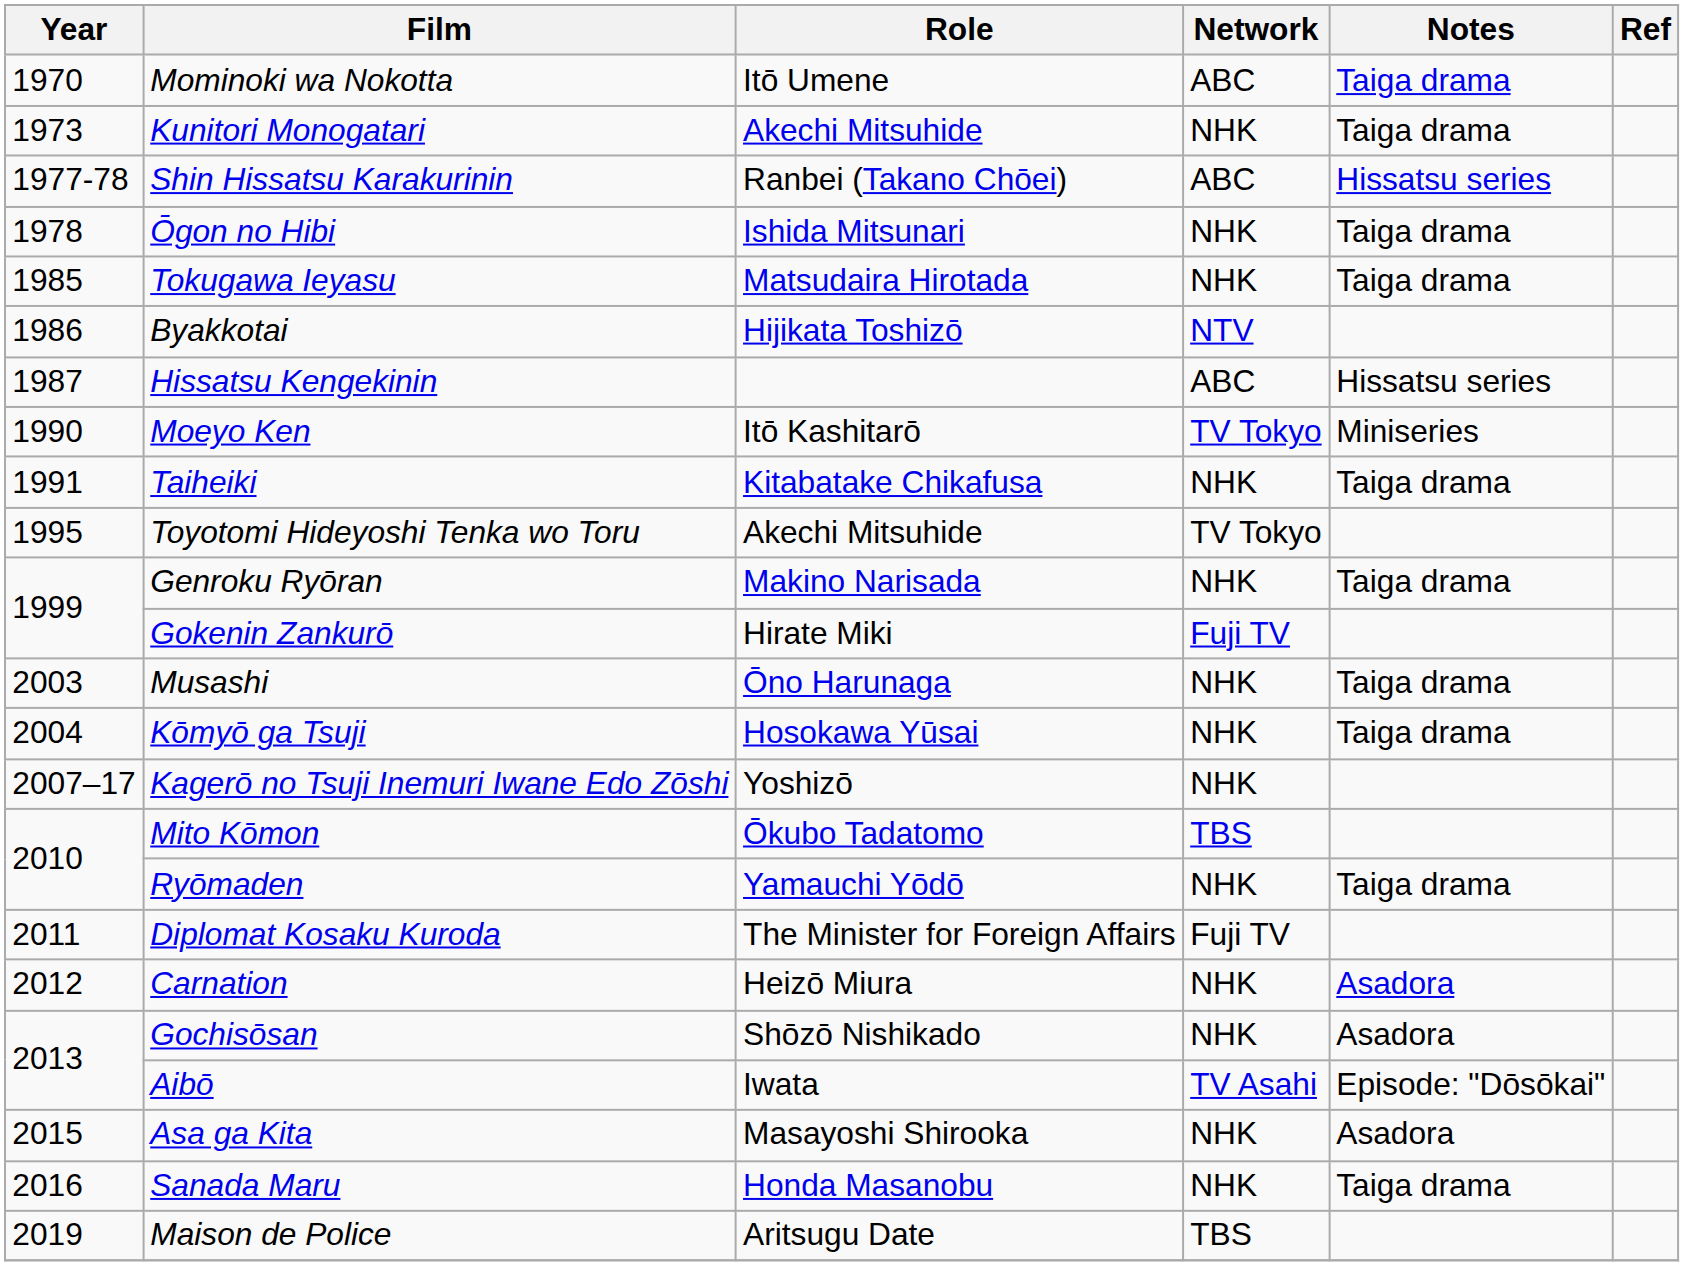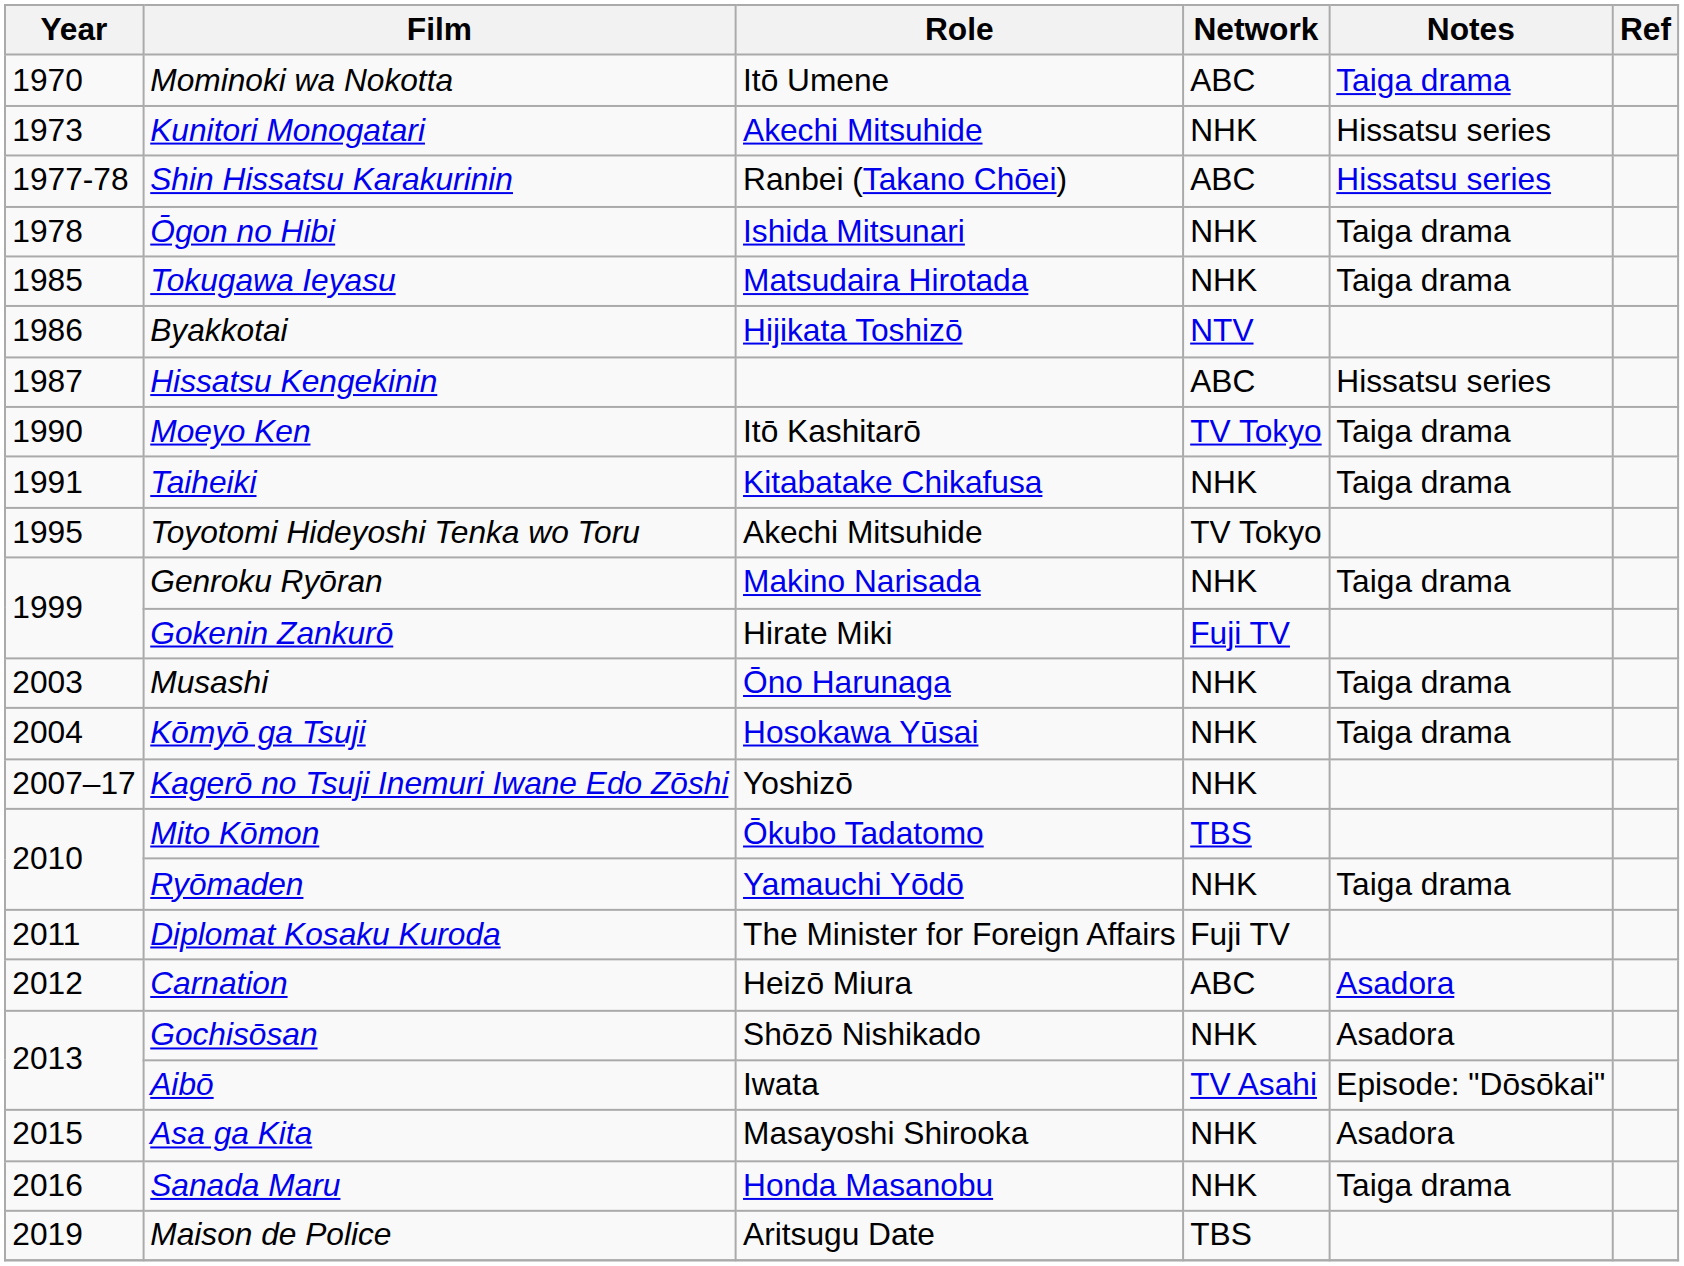 <table class="wikitable sortable">
 <tr>
 <th>Year</th>
 <th>Film</th>
 <th>Role</th>
 <th>Network</th>
 <th class="unsortable">Notes</th>
 <th class="unsortable">Ref</th>
 </tr>
 <tr>
 <td>1970</td>
 <td><em>Mominoki wa Nokotta</em></td>
 <td>Itō Umene</td>
 <td>ABC</td>
 <td><a href='#'>Taiga drama</a></td>
 <td></td>
 </tr>
 <tr>
 <td>1973</td>
 <td><em><a href='#'>Kunitori Monogatari</a></em></td>
 <td><a href='#'>Akechi Mitsuhide</a></td>
 <td>NHK</td>
-<td>Taiga drama</td>
+<td>Hissatsu series</td>
 <td></td>
 </tr>
 <tr>
 <td>1977-78</td>
 <td><em><a href='#'>Shin Hissatsu Karakurinin</a></em></td>
 <td>Ranbei (<a href='#'>Takano Chōei</a>)</td>
 <td>ABC</td>
 <td><a href='#'>Hissatsu series</a></td>
 <td></td>
 </tr>
 <tr>
 <td>1978</td>
 <td><em><a href='#'>Ōgon no Hibi</a></em></td>
 <td><a href='#'>Ishida Mitsunari</a></td>
 <td>NHK</td>
 <td>Taiga drama</td>
 <td></td>
 </tr>
 <tr>
 <td>1985</td>
 <td><em><a href='#'>Tokugawa Ieyasu</a></em></td>
 <td><a href='#'>Matsudaira Hirotada</a></td>
 <td>NHK</td>
 <td>Taiga drama</td>
 <td></td>
 </tr>
 <tr>
 <td>1986</td>
 <td><em>Byakkotai</em></td>
 <td><a href='#'>Hijikata Toshizō</a></td>
 <td><a href='#'>NTV</a></td>
 <td></td>
 <td></td>
 </tr>
 <tr>
 <td>1987</td>
 <td><em><a href='#'>Hissatsu Kengekinin</a></em></td>
 <td></td>
 <td>ABC</td>
 <td>Hissatsu series</td>
 <td></td>
 </tr>
 <tr>
 <td>1990</td>
 <td><em><a href='#'>Moeyo Ken</a></em></td>
 <td>Itō Kashitarō</td>
 <td><a href='#'>TV Tokyo</a></td>
-<td>Miniseries</td>
+<td>Taiga drama</td>
 <td></td>
 </tr>
 <tr>
 <td>1991</td>
 <td><em><a href='#'>Taiheiki</a></em></td>
 <td><a href='#'>Kitabatake Chikafusa</a></td>
 <td>NHK</td>
 <td>Taiga drama</td>
 <td></td>
 </tr>
 <tr>
 <td>1995</td>
 <td><em>Toyotomi Hideyoshi Tenka wo Toru</em></td>
 <td>Akechi Mitsuhide</td>
 <td>TV Tokyo</td>
 <td></td>
 <td></td>
 </tr>
 <tr>
 <td rowspan="2">1999</td>
 <td><em>Genroku Ryōran</em></td>
 <td><a href='#'>Makino Narisada</a></td>
 <td>NHK</td>
 <td>Taiga drama</td>
 <td></td>
 </tr>
 <tr>
 <td><em><a href='#'>Gokenin Zankurō</a></em></td>
 <td>Hirate Miki</td>
 <td><a href='#'>Fuji TV</a></td>
 <td></td>
 <td></td>
 </tr>
 <tr>
 <td>2003</td>
 <td><em>Musashi</em></td>
 <td><a href='#'>Ōno Harunaga</a></td>
 <td>NHK</td>
 <td>Taiga drama</td>
 <td></td>
 </tr>
 <tr>
 <td>2004</td>
 <td><em><a href='#'>Kōmyō ga Tsuji</a></em></td>
 <td><a href='#'>Hosokawa Yūsai</a></td>
 <td>NHK</td>
 <td>Taiga drama</td>
 <td></td>
 </tr>
 <tr>
 <td>2007–17</td>
 <td><em><a href='#'>Kagerō no Tsuji Inemuri Iwane Edo Zōshi</a></em></td>
 <td>Yoshizō</td>
 <td>NHK</td>
 <td></td>
 <td></td>
 </tr>
 <tr>
 <td rowspan="2">2010</td>
 <td><em><a href='#'>Mito Kōmon</a></em></td>
 <td><a href='#'>Ōkubo Tadatomo</a></td>
 <td><a href='#'>TBS</a></td>
 <td></td>
 <td></td>
 </tr>
 <tr>
 <td><em><a href='#'>Ryōmaden</a></em></td>
 <td><a href='#'>Yamauchi Yōdō</a></td>
 <td>NHK</td>
 <td>Taiga drama</td>
 <td></td>
 </tr>
 <tr>
 <td>2011</td>
 <td><em><a href='#'>Diplomat Kosaku Kuroda</a></em></td>
 <td>The Minister for Foreign Affairs</td>
 <td>Fuji TV</td>
 <td></td>
 <td></td>
 </tr>
 <tr>
 <td>2012</td>
 <td><em><a href='#'>Carnation</a></em></td>
 <td>Heizō Miura</td>
-<td>NHK</td>
+<td>ABC</td>
 <td><a href='#'>Asadora</a></td>
 <td></td>
 </tr>
 <tr>
 <td rowspan="2">2013</td>
 <td><em><a href='#'>Gochisōsan</a></em></td>
 <td>Shōzō Nishikado</td>
 <td>NHK</td>
 <td>Asadora</td>
 <td></td>
 </tr>
 <tr>
 <td><em><a href='#'>Aibō</a></em></td>
 <td>Iwata</td>
 <td><a href='#'>TV Asahi</a></td>
 <td>Episode: "Dōsōkai"</td>
 <td></td>
 </tr>
 <tr>
 <td>2015</td>
 <td><em><a href='#'>Asa ga Kita</a></em></td>
 <td>Masayoshi Shirooka</td>
 <td>NHK</td>
 <td>Asadora</td>
 <td></td>
 </tr>
 <tr>
 <td>2016</td>
 <td><em><a href='#'>Sanada Maru</a></em></td>
 <td><a href='#'>Honda Masanobu</a></td>
 <td>NHK</td>
 <td>Taiga drama</td>
 <td></td>
 </tr>
 <tr>
 <td>2019</td>
 <td><em>Maison de Police</em></td>
 <td>Aritsugu Date</td>
 <td>TBS</td>
 <td></td>
 <td></td>
 </tr>
 <tr>
 </tr>
 </table>
